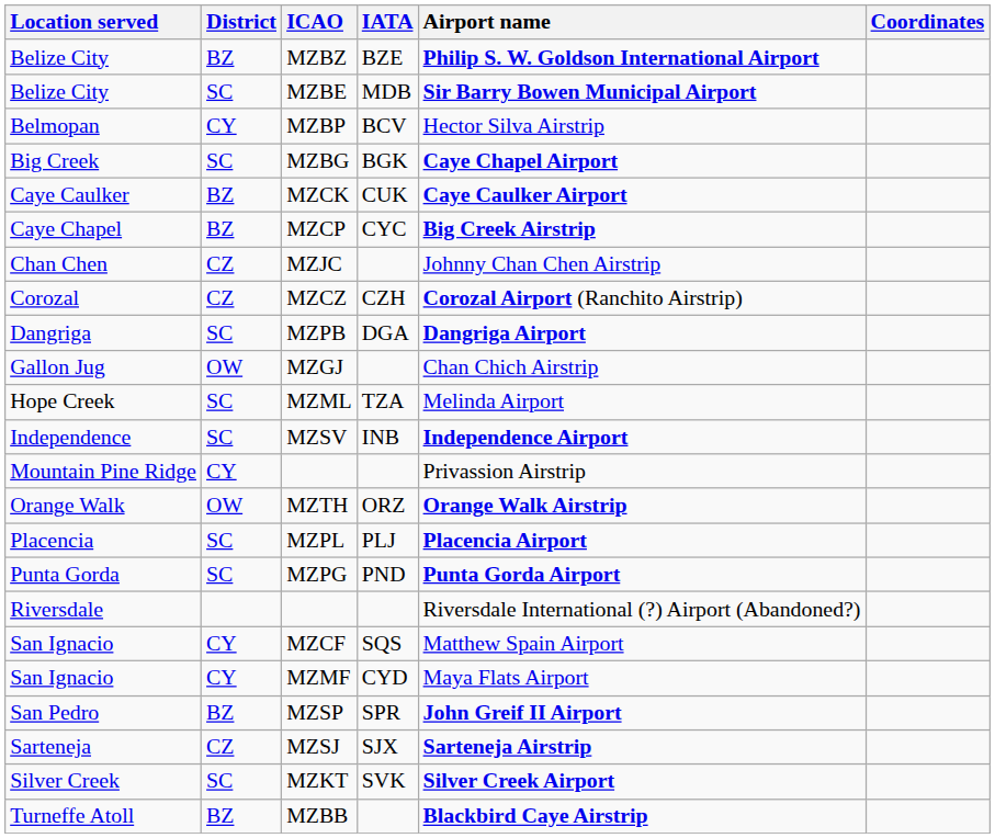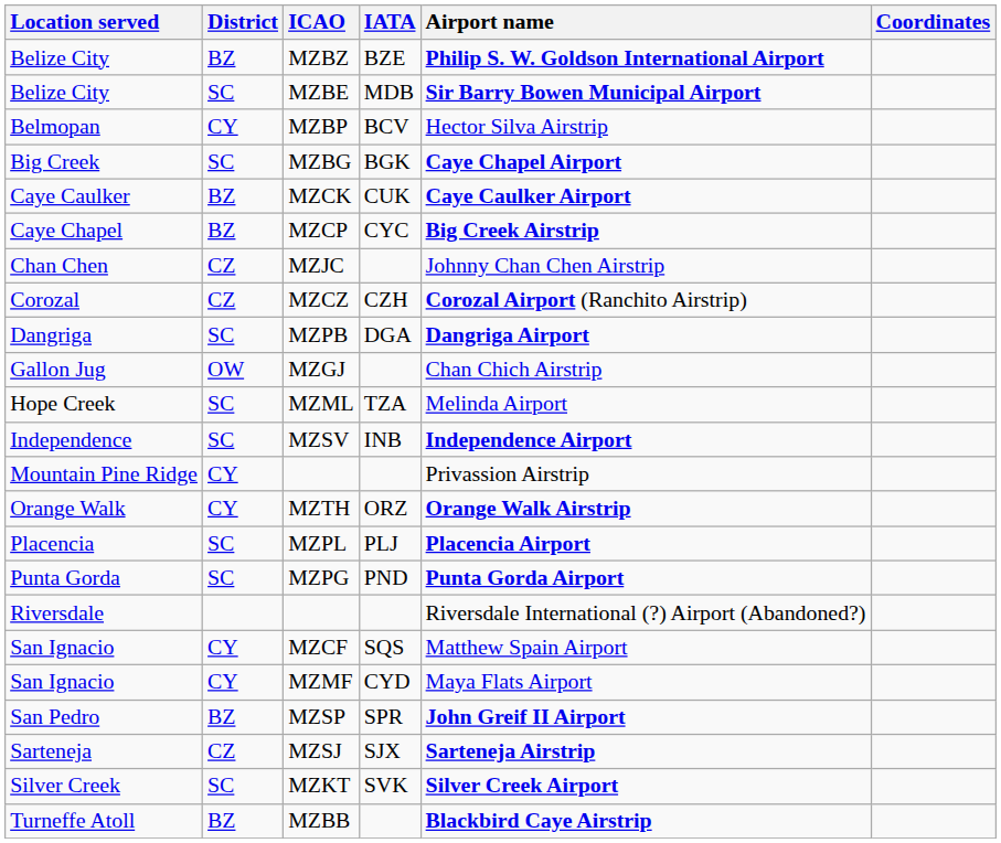 <table class="wikitable sortable">
 <tr valign="baseline">
 <th style="text-align:left; white-space:nowrap;"><a href='#'>Location served</a></th>
 <th style="text-align:left;"><a href='#'>District</a></th>
 <th style="text-align:left;"><a href='#'>ICAO</a></th>
 <th style="text-align:left;"><a href='#'>IATA</a></th>
 <th style="text-align:left; white-space:nowrap;">Airport name</th>
 <th style="text-align:left;"><a href='#'>Coordinates</a></th>
 </tr>
 <tr valign=top>
 <td><a href='#'>Belize City</a></td>
 <td><a href='#'>BZ</a></td>
 <td>MZBZ</td>
 <td>BZE</td>
 <td><strong><a href='#'>Philip S. W. Goldson International Airport</a></strong></td>
 <td></td>
 </tr>
 <tr valign=top>
 <td><a href='#'>Belize City</a></td>
 <td><a href='#'>SC</a></td>
 <td>MZBE</td>
 <td>MDB</td>
 <td><strong><a href='#'>Sir Barry Bowen Municipal Airport</a></strong></td>
 <td></td>
 </tr>
 <tr valign=top>
 <td><a href='#'>Belmopan</a></td>
 <td><a href='#'>CY</a></td>
 <td>MZBP</td>
 <td>BCV</td>
 <td><a href='#'>Hector Silva Airstrip</a></td>
 <td></td>
 </tr>
 <tr valign=top>
 <td><a href='#'>Big Creek</a></td>
 <td><a href='#'>SC</a></td>
 <td>MZBG</td>
 <td>BGK</td>
 <td><strong><a href='#'>Caye Chapel Airport</a></strong></td>
 <td></td>
 </tr>
 <tr valign=top>
 <td><a href='#'>Caye Caulker</a></td>
 <td><a href='#'>BZ</a></td>
 <td>MZCK</td>
 <td>CUK</td>
 <td><strong><a href='#'>Caye Caulker Airport</a></strong></td>
 <td></td>
 </tr>
 <tr valign=top>
 <td><a href='#'>Caye Chapel</a></td>
 <td><a href='#'>BZ</a></td>
 <td>MZCP</td>
 <td>CYC</td>
 <td><strong><a href='#'>Big Creek Airstrip</a></strong></td>
 <td></td>
 </tr>
 <tr valign=top>
 <td><a href='#'>Chan Chen</a></td>
 <td><a href='#'>CZ</a></td>
 <td>MZJC</td>
 <td></td>
 <td><a href='#'>Johnny Chan Chen Airstrip</a></td>
 <td></td>
 </tr>
 <tr valign=top>
 <td><a href='#'>Corozal</a></td>
 <td><a href='#'>CZ</a></td>
 <td>MZCZ</td>
 <td>CZH</td>
 <td><strong><a href='#'>Corozal Airport</a></strong> (Ranchito Airstrip)</td>
 <td></td>
 </tr>
 <tr valign=top>
 <td><a href='#'>Dangriga</a></td>
 <td><a href='#'>SC</a></td>
 <td>MZPB</td>
 <td>DGA</td>
 <td><strong><a href='#'>Dangriga Airport</a></strong></td>
 <td></td>
 </tr>
 <tr valign=top>
 <td><a href='#'>Gallon Jug</a></td>
 <td><a href='#'>OW</a></td>
 <td>MZGJ</td>
 <td></td>
 <td><a href='#'>Chan Chich Airstrip</a></td>
 <td></td>
 </tr>
 <tr valign=top>
 <td>Hope Creek</td>
 <td><a href='#'>SC</a></td>
 <td>MZML</td>
 <td>TZA</td>
 <td><a href='#'>Melinda Airport</a></td>
 <td></td>
 </tr>
 <tr valign=top>
 <td><a href='#'>Independence</a></td>
 <td><a href='#'>SC</a></td>
 <td>MZSV</td>
 <td>INB</td>
 <td><strong><a href='#'>Independence Airport</a></strong></td>
 <td></td>
 </tr>
 <tr>
 <td><a href='#'>Mountain Pine Ridge</a></td>
 <td><a href='#'>CY</a></td>
 <td></td>
 <td></td>
 <td>Privassion Airstrip</td>
 <td></td>
 </tr>
 <tr valign=top>
 <td><a href='#'>Orange Walk</a></td>
-<td><a href='#'>OW</a></td>
+<td><a href='#'>CY</a></td>
 <td>MZTH</td>
 <td>ORZ</td>
 <td><strong><a href='#'>Orange Walk Airstrip</a></strong></td>
 <td></td>
 </tr>
 <tr valign=top>
 <td><a href='#'>Placencia</a></td>
 <td><a href='#'>SC</a></td>
 <td>MZPL</td>
 <td>PLJ</td>
 <td><strong><a href='#'>Placencia Airport</a></strong></td>
 <td></td>
 </tr>
 <tr valign=top>
 <td><a href='#'>Punta Gorda</a></td>
 <td><a href='#'>SC</a></td>
 <td>MZPG</td>
 <td>PND</td>
 <td><strong><a href='#'>Punta Gorda Airport</a></strong></td>
 <td></td>
 </tr>
 <tr valign=top>
 <td><a href='#'>Riversdale</a></td>
 <td></td>
 <td></td>
 <td></td>
 <td>Riversdale International (?) Airport (Abandoned?)</td>
 <td></td>
 </tr>
 <tr valign=top>
 <td><a href='#'>San Ignacio</a></td>
 <td><a href='#'>CY</a></td>
 <td>MZCF</td>
 <td>SQS</td>
 <td><a href='#'>Matthew Spain Airport</a></td>
 <td></td>
 </tr>
 <tr valign=top>
 <td><a href='#'>San Ignacio</a></td>
 <td><a href='#'>CY</a></td>
 <td>MZMF</td>
 <td>CYD</td>
 <td><a href='#'>Maya Flats Airport</a></td>
 <td></td>
 </tr>
 <tr valign=top>
 <td><a href='#'>San Pedro</a></td>
 <td><a href='#'>BZ</a></td>
 <td>MZSP</td>
 <td>SPR</td>
 <td><strong><a href='#'>John Greif II Airport</a></strong></td>
 <td></td>
 </tr>
 <tr valign=top>
 <td><a href='#'>Sarteneja</a></td>
 <td><a href='#'>CZ</a></td>
 <td>MZSJ</td>
 <td>SJX</td>
 <td><strong><a href='#'>Sarteneja Airstrip</a></strong></td>
 <td></td>
 </tr>
 <tr valign=top>
 <td><a href='#'>Silver Creek</a></td>
 <td><a href='#'>SC</a></td>
 <td>MZKT</td>
 <td>SVK</td>
 <td><strong><a href='#'>Silver Creek Airport</a></strong></td>
 <td></td>
 </tr>
 <tr valign="top">
 <td><a href='#'>Turneffe Atoll</a></td>
 <td><a href='#'>BZ</a></td>
 <td>MZBB</td>
 <td></td>
 <td><strong><a href='#'>Blackbird Caye Airstrip</a></strong></td>
 <td></td>
 </tr>
 </table>
